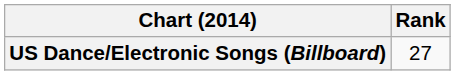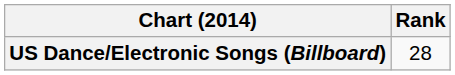 <table class="wikitable plainrowheaders">
 <tr>
 <th scope="col">Chart (2014)</th>
 <th scope="col">Rank</th>
 </tr>
 <tr>
 <th scope="row">US Dance/Electronic Songs (<em>Billboard</em>)</th>
-<td align=center>27</td>
+<td align=center>28</td>
 </tr>
 </table>
